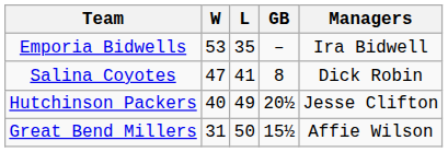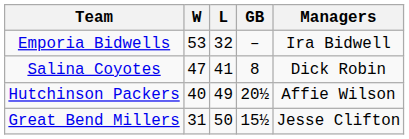 <table class="wikitable">
 <tr align=center>
 <th>Team</th>
 <th>W</th>
 <th>L</th>
 <th>GB</th>
 <th>Managers</th>
 </tr>
 <tr align=center>
 <td><a href='#'>Emporia Bidwells</a></td>
 <td>53</td>
-<td>35</td>
+<td>32</td>
 <td>–</td>
 <td>Ira Bidwell</td>
 </tr>
 <tr align=center>
 <td><a href='#'>Salina Coyotes</a></td>
 <td>47</td>
 <td>41</td>
 <td>8</td>
 <td>Dick Robin</td>
 </tr>
 <tr align=center>
 <td><a href='#'>Hutchinson Packers</a></td>
 <td>40</td>
 <td>49</td>
 <td>20½</td>
-<td>Jesse Clifton</td>
+<td>Affie Wilson</td>
 </tr>
 <tr align=center>
 <td><a href='#'>Great Bend Millers</a></td>
 <td>31</td>
 <td>50</td>
 <td>15½</td>
-<td>Affie Wilson</td>
+<td>Jesse Clifton</td>
 </tr>
 </table>
